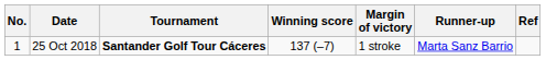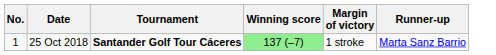 <table class="wikitable" style="font-size:95%;">
 <tr>
 <th>No.</th>
 <th>Date</th>
 <th>Tournament</th>
 <th>Winning score</th>
 <th>Margin<br>of victory</th>
 <th>Runner-up</th>
-<th>Ref</th>
 </tr>
 <tr>
 <td align=center>1</td>
 <td align=right>25 Oct 2018</td>
 <td><strong>Santander Golf Tour Cáceres</strong></td>
-<td align=center>137 (–7)</td>
+<td align=center style="background: lightgreen;">137 (–7)</td>
 <td>1 stroke</td>
 <td> <a href='#'>Marta Sanz Barrio</a></td>
-<td></td>
 </tr>
 </table>
